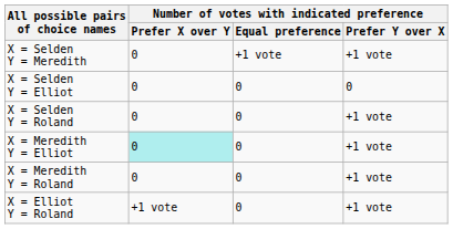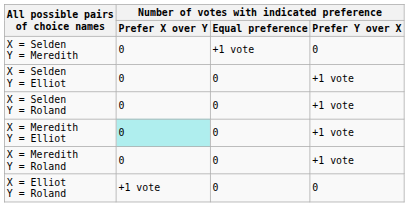 <table class="wikitable" style="text-align:center">
 <tr>
 <th rowspan=2>All possible pairs<br>of choice names</th>
 <th colspan=3>Number of votes with indicated preference</th>
 </tr>
 <tr>
 <th style="text-align:left">Prefer X over Y</th>
 <th style="text-align:left">Equal preference</th>
 <th style="text-align:left">Prefer Y over X</th>
 </tr>
 <tr>
 <td align="left">X = Selden<br>Y = Meredith</td>
 <td align="left">0</td>
 <td align="left">+1 vote</td>
-<td align="left">+1 vote</td>
+<td align="left">0</td>
 </tr>
 <tr>
 <td align="left">X = Selden<br>Y = Elliot</td>
 <td align="left">0</td>
 <td align="left">0</td>
-<td align="left">0</td>
+<td align="left">+1 vote</td>
 </tr>
 <tr>
 <td align="left">X = Selden<br>Y = Roland</td>
 <td align="left">0</td>
 <td align="left">0</td>
 <td align="left">+1 vote</td>
 </tr>
 <tr>
 <td align="left">X = Meredith<br>Y = Elliot</td>
 <td align="left" style="background: paleturquoise;">0</td>
 <td align="left">0</td>
 <td align="left">+1 vote</td>
 </tr>
 <tr>
 <td align="left">X = Meredith<br>Y = Roland</td>
 <td align="left">0</td>
 <td align="left">0</td>
 <td align="left">+1 vote</td>
 </tr>
 <tr>
 <td align="left">X = Elliot<br>Y = Roland</td>
 <td align="left">+1 vote</td>
 <td align="left">0</td>
-<td align="left">+1 vote</td>
+<td align="left">0</td>
 </tr>
 </table>
